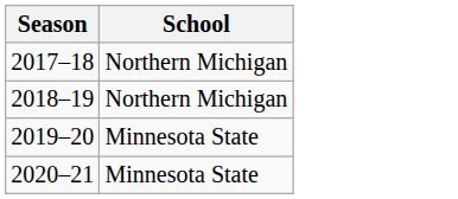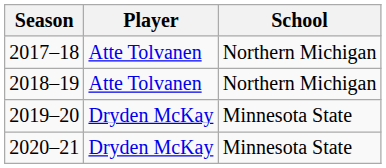 <table class="sortable wikitable">
 <tr>
 <th>Season</th>
+<th>Player</th>
 <th>School</th>
 </tr>
 <tr>
 <td>2017–18</td>
+<td><a href='#'>Atte Tolvanen</a></td>
 <td>Northern Michigan</td>
 </tr>
 <tr>
 <td>2018–19</td>
+<td><a href='#'>Atte Tolvanen</a></td>
 <td>Northern Michigan</td>
 </tr>
 <tr>
 <td>2019–20</td>
+<td><a href='#'>Dryden McKay</a></td>
 <td>Minnesota State</td>
 </tr>
 <tr>
 <td>2020–21</td>
+<td><a href='#'>Dryden McKay</a></td>
 <td>Minnesota State</td>
 </tr>
 </table>
